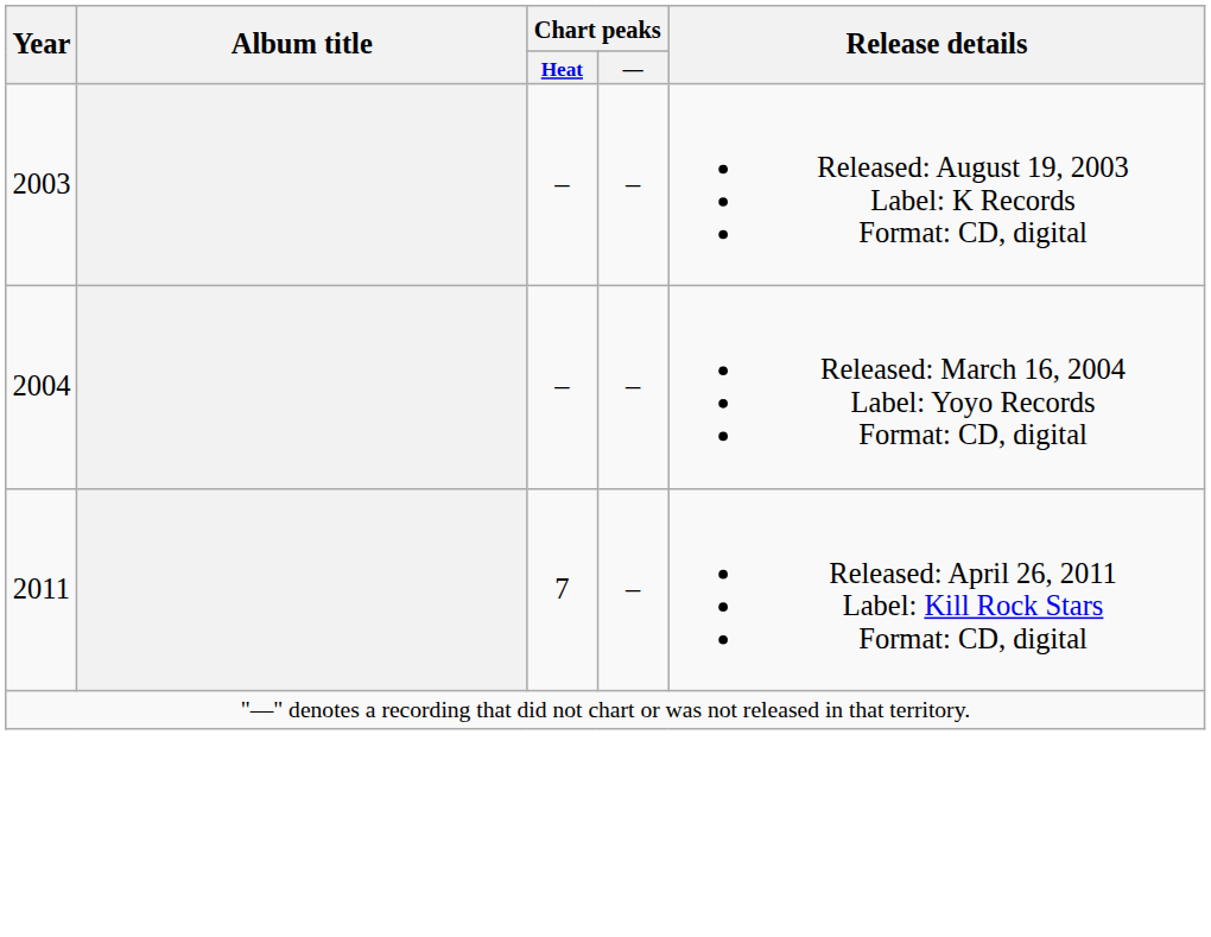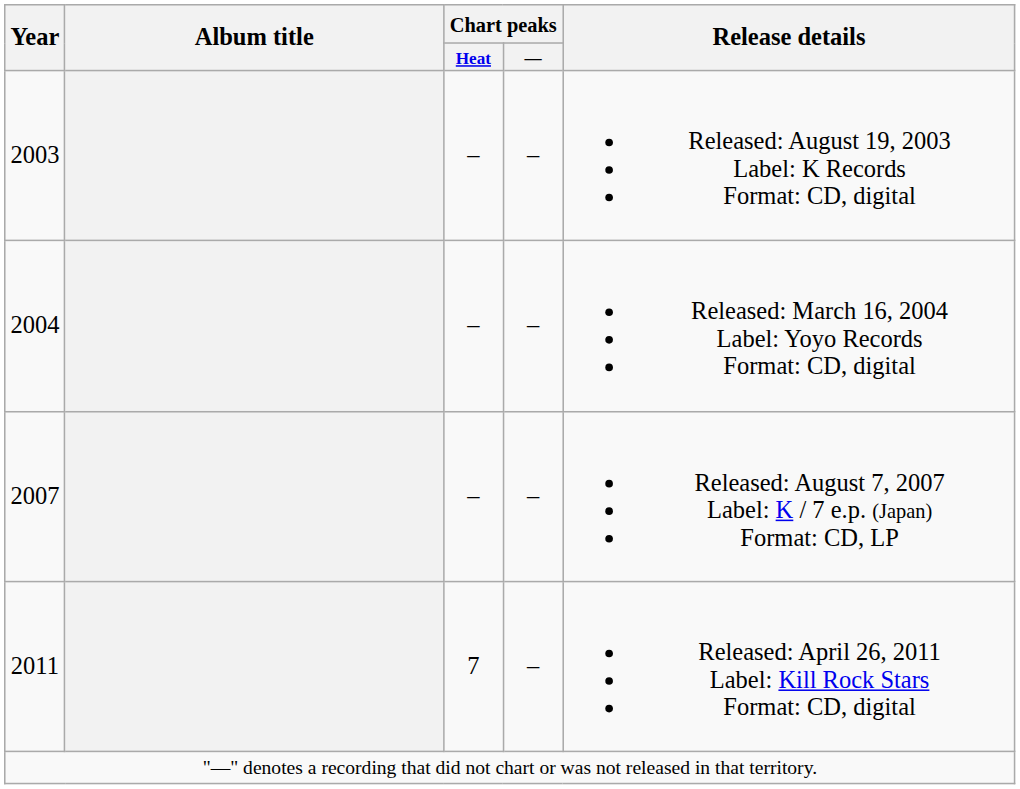 <table class="wikitable plainrowheaders" style="text-align:center;">
 <tr>
 <th scope="col" rowspan="2">Year</th>
 <th scope="col" rowspan="2" style="width:15em;">Album title</th>
 <th scope="col" colspan="2"><small>Chart peaks</small></th>
 <th scope="col" rowspan="2" style="width:18em;">Release details</th>
 </tr>
 <tr>
 <th style="width:3em;font-size:70%;"><a href='#'>Heat</a></th>
 <th style="width:3em;font-size:70%;">—</th>
 </tr>
 <tr>
 <td>2003</td>
 <th></th>
 <td>–</td>
 <td>–</td>
 <td><br><ul><li>Released: August 19, 2003</li><li>Label: K Records</li><li>Format: CD, digital</li></ul></td>
 </tr>
 <tr>
 <td>2004</td>
 <th></th>
 <td>–</td>
 <td>–</td>
 <td><br><ul><li>Released: March 16, 2004</li><li>Label: Yoyo Records</li><li>Format: CD, digital</li></ul></td>
 </tr>
 <tr>
+<td>2007</td>
+<th></th>
+<td>–</td>
+<td>–</td>
+<td><br><ul><li>Released: August 7, 2007</li><li>Label: <a href='#'>K</a> / 7 e.p. <small>(Japan)</small></li><li>Format: CD, LP</li></ul></td>
+</tr>
+<tr>
 <td>2011</td>
 <th></th>
 <td>7</td>
 <td>–</td>
 <td><br><ul><li>Released: April 26, 2011</li><li>Label: <a href='#'>Kill Rock Stars</a></li><li>Format: CD, digital</li></ul></td>
 </tr>
 <tr>
 <td colspan="5" style="font-size:80%">"—" denotes a recording that did not chart or was not released in that territory.</td>
 </tr>
 </table>
